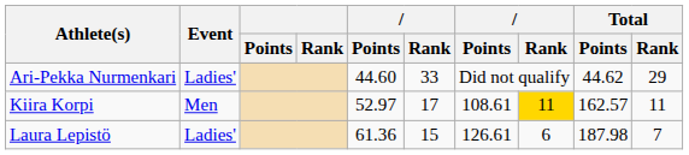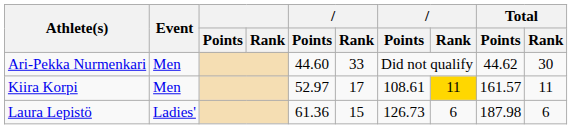 <table class="wikitable">
 <tr>
 <th rowspan="2">Athlete(s)</th>
 <th rowspan="2">Event</th>
 <th colspan="2"></th>
 <th colspan="2">/</th>
 <th colspan="2">/</th>
 <th colspan="2">Total</th>
 </tr>
 <tr>
 <th>Points</th>
 <th>Rank</th>
 <th>Points</th>
 <th>Rank</th>
 <th>Points</th>
 <th>Rank</th>
 <th>Points</th>
 <th>Rank</th>
 </tr>
 <tr>
 <td><a href='#'>Ari-Pekka Nurmenkari</a></td>
-<td><a href='#'>Ladies'</a></td>
+<td><a href='#'>Men</a></td>
 <td colspan="2" bgcolor="wheat"></td>
 <td align="center">44.60</td>
 <td align="center">33</td>
 <td colspan="2">Did not qualify</td>
 <td align="center">44.62</td>
-<td align="center">29</td>
+<td align="center">30</td>
 </tr>
 <tr>
 <td><a href='#'>Kiira Korpi</a></td>
 <td><a href='#'>Men</a></td>
 <td colspan="2" bgcolor="wheat"></td>
 <td align="center">52.97</td>
 <td align="center">17</td>
 <td align="center">108.61</td>
 <td align="center" style="background: gold;">11</td>
-<td align="center">162.57</td>
+<td align="center">161.57</td>
 <td align="center">11</td>
 </tr>
 <tr>
 <td><a href='#'>Laura Lepistö</a></td>
 <td><a href='#'>Ladies'</a></td>
 <td colspan="2" bgcolor="wheat"></td>
 <td align="center">61.36</td>
 <td align="center">15</td>
-<td align="center">126.61</td>
+<td align="center">126.73</td>
 <td align="center">6</td>
 <td align="center">187.98</td>
-<td align="center">7</td>
+<td align="center">6</td>
 </tr>
 </table>
